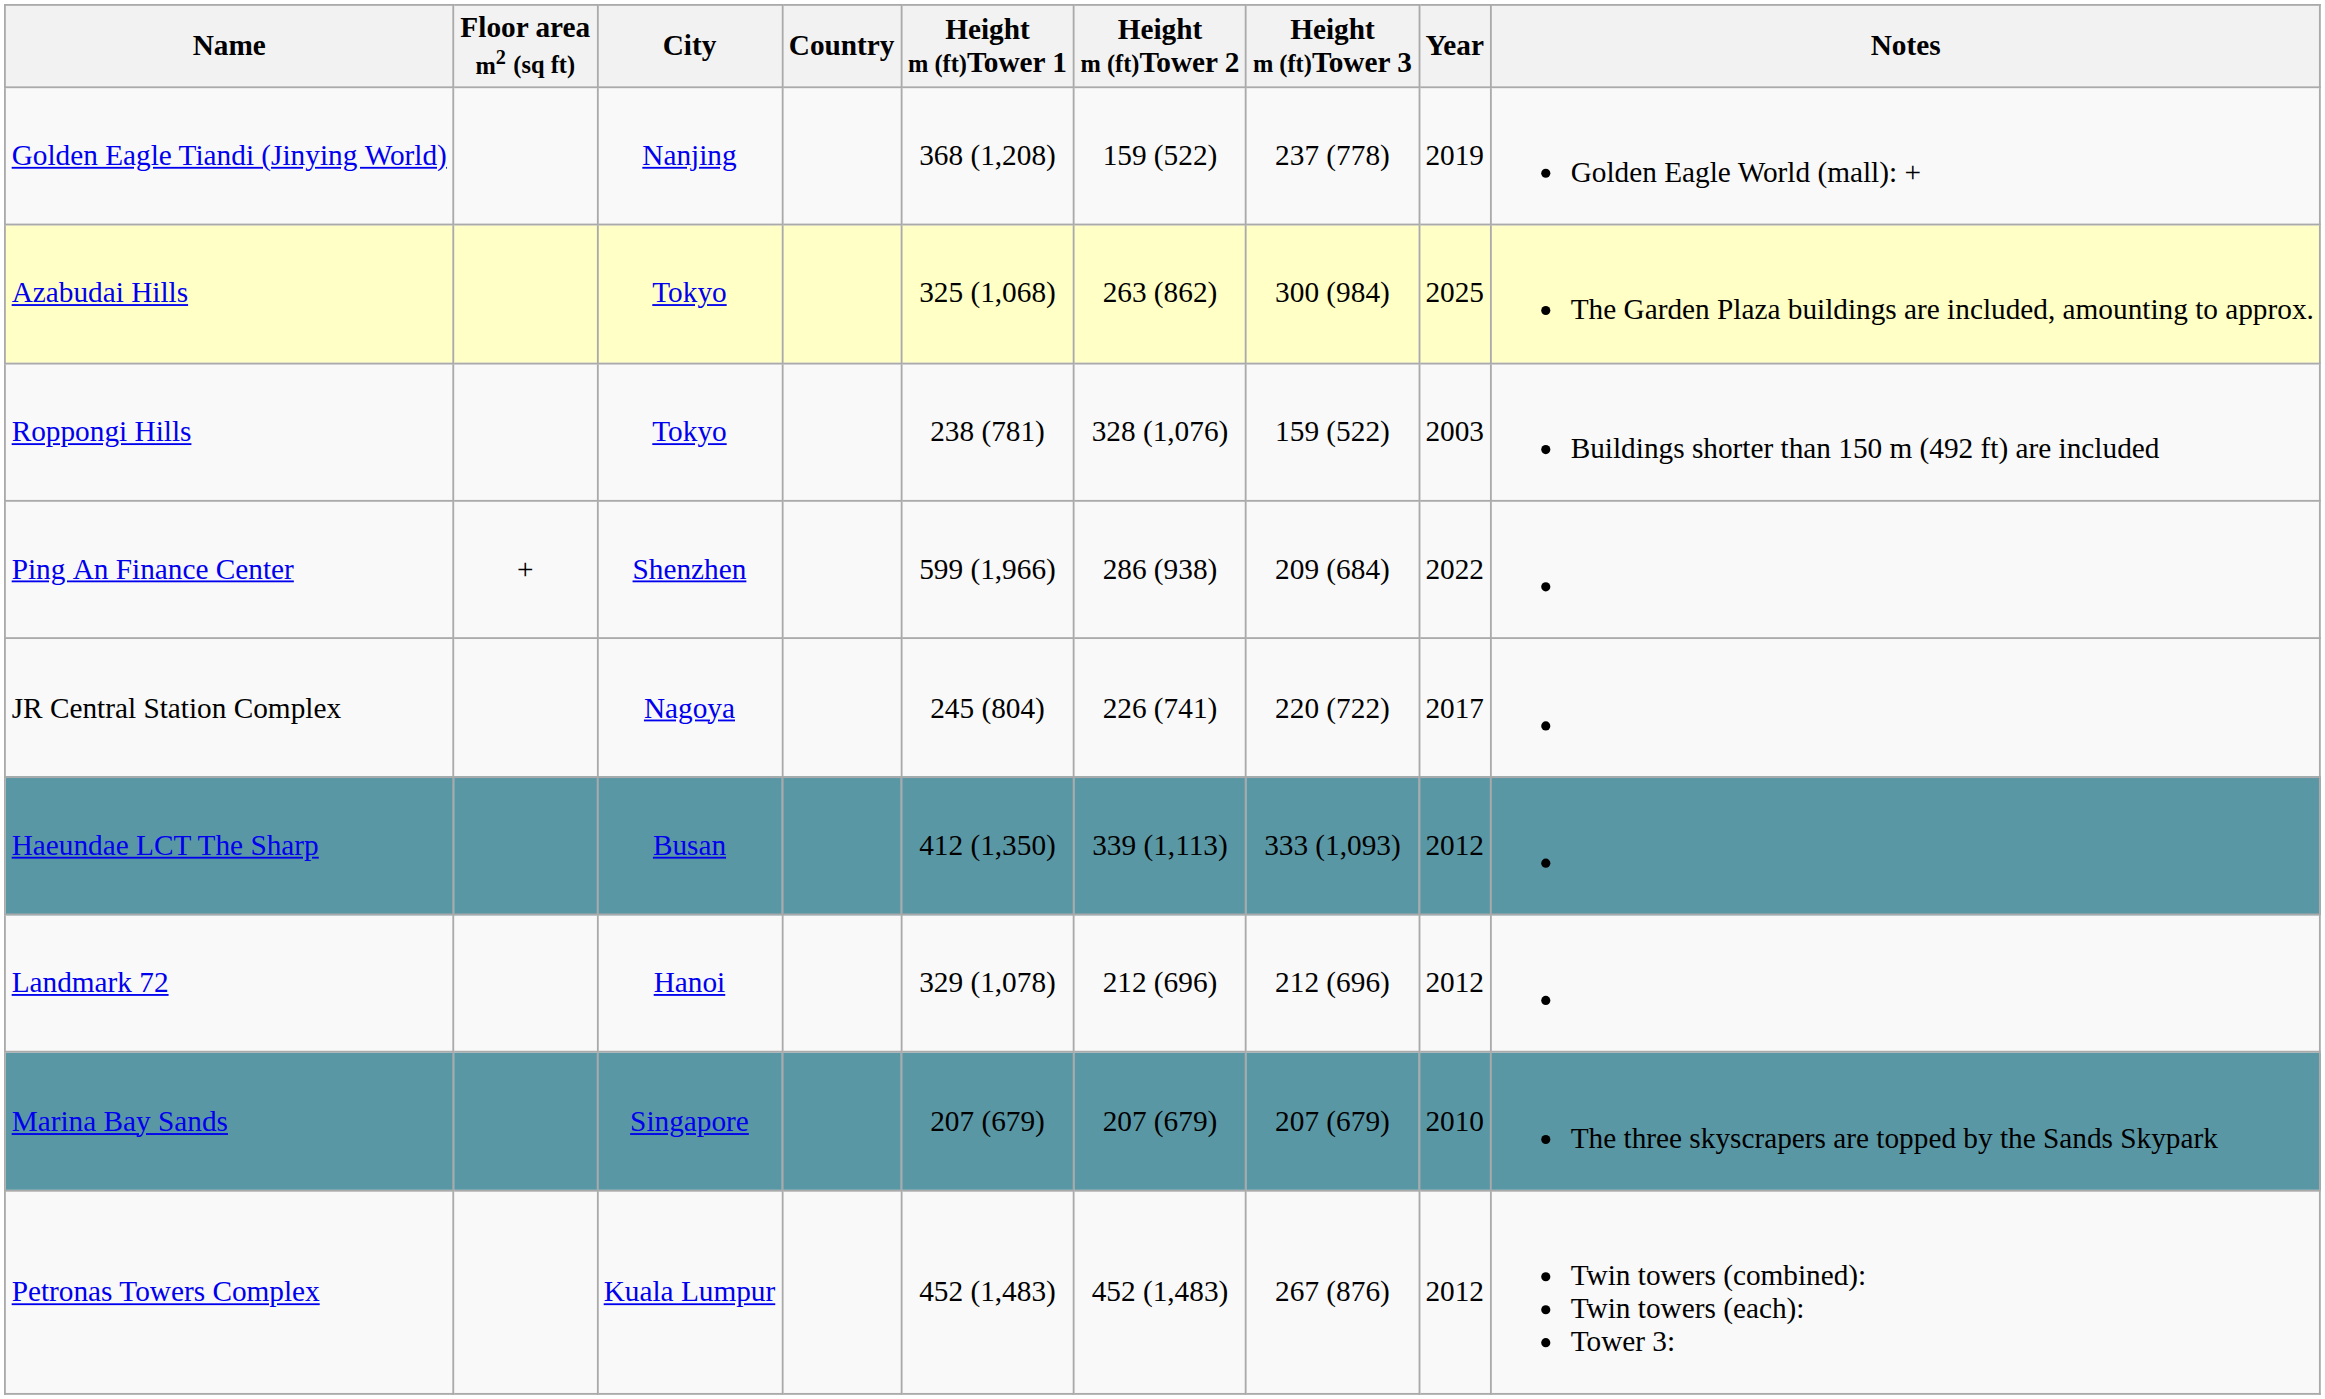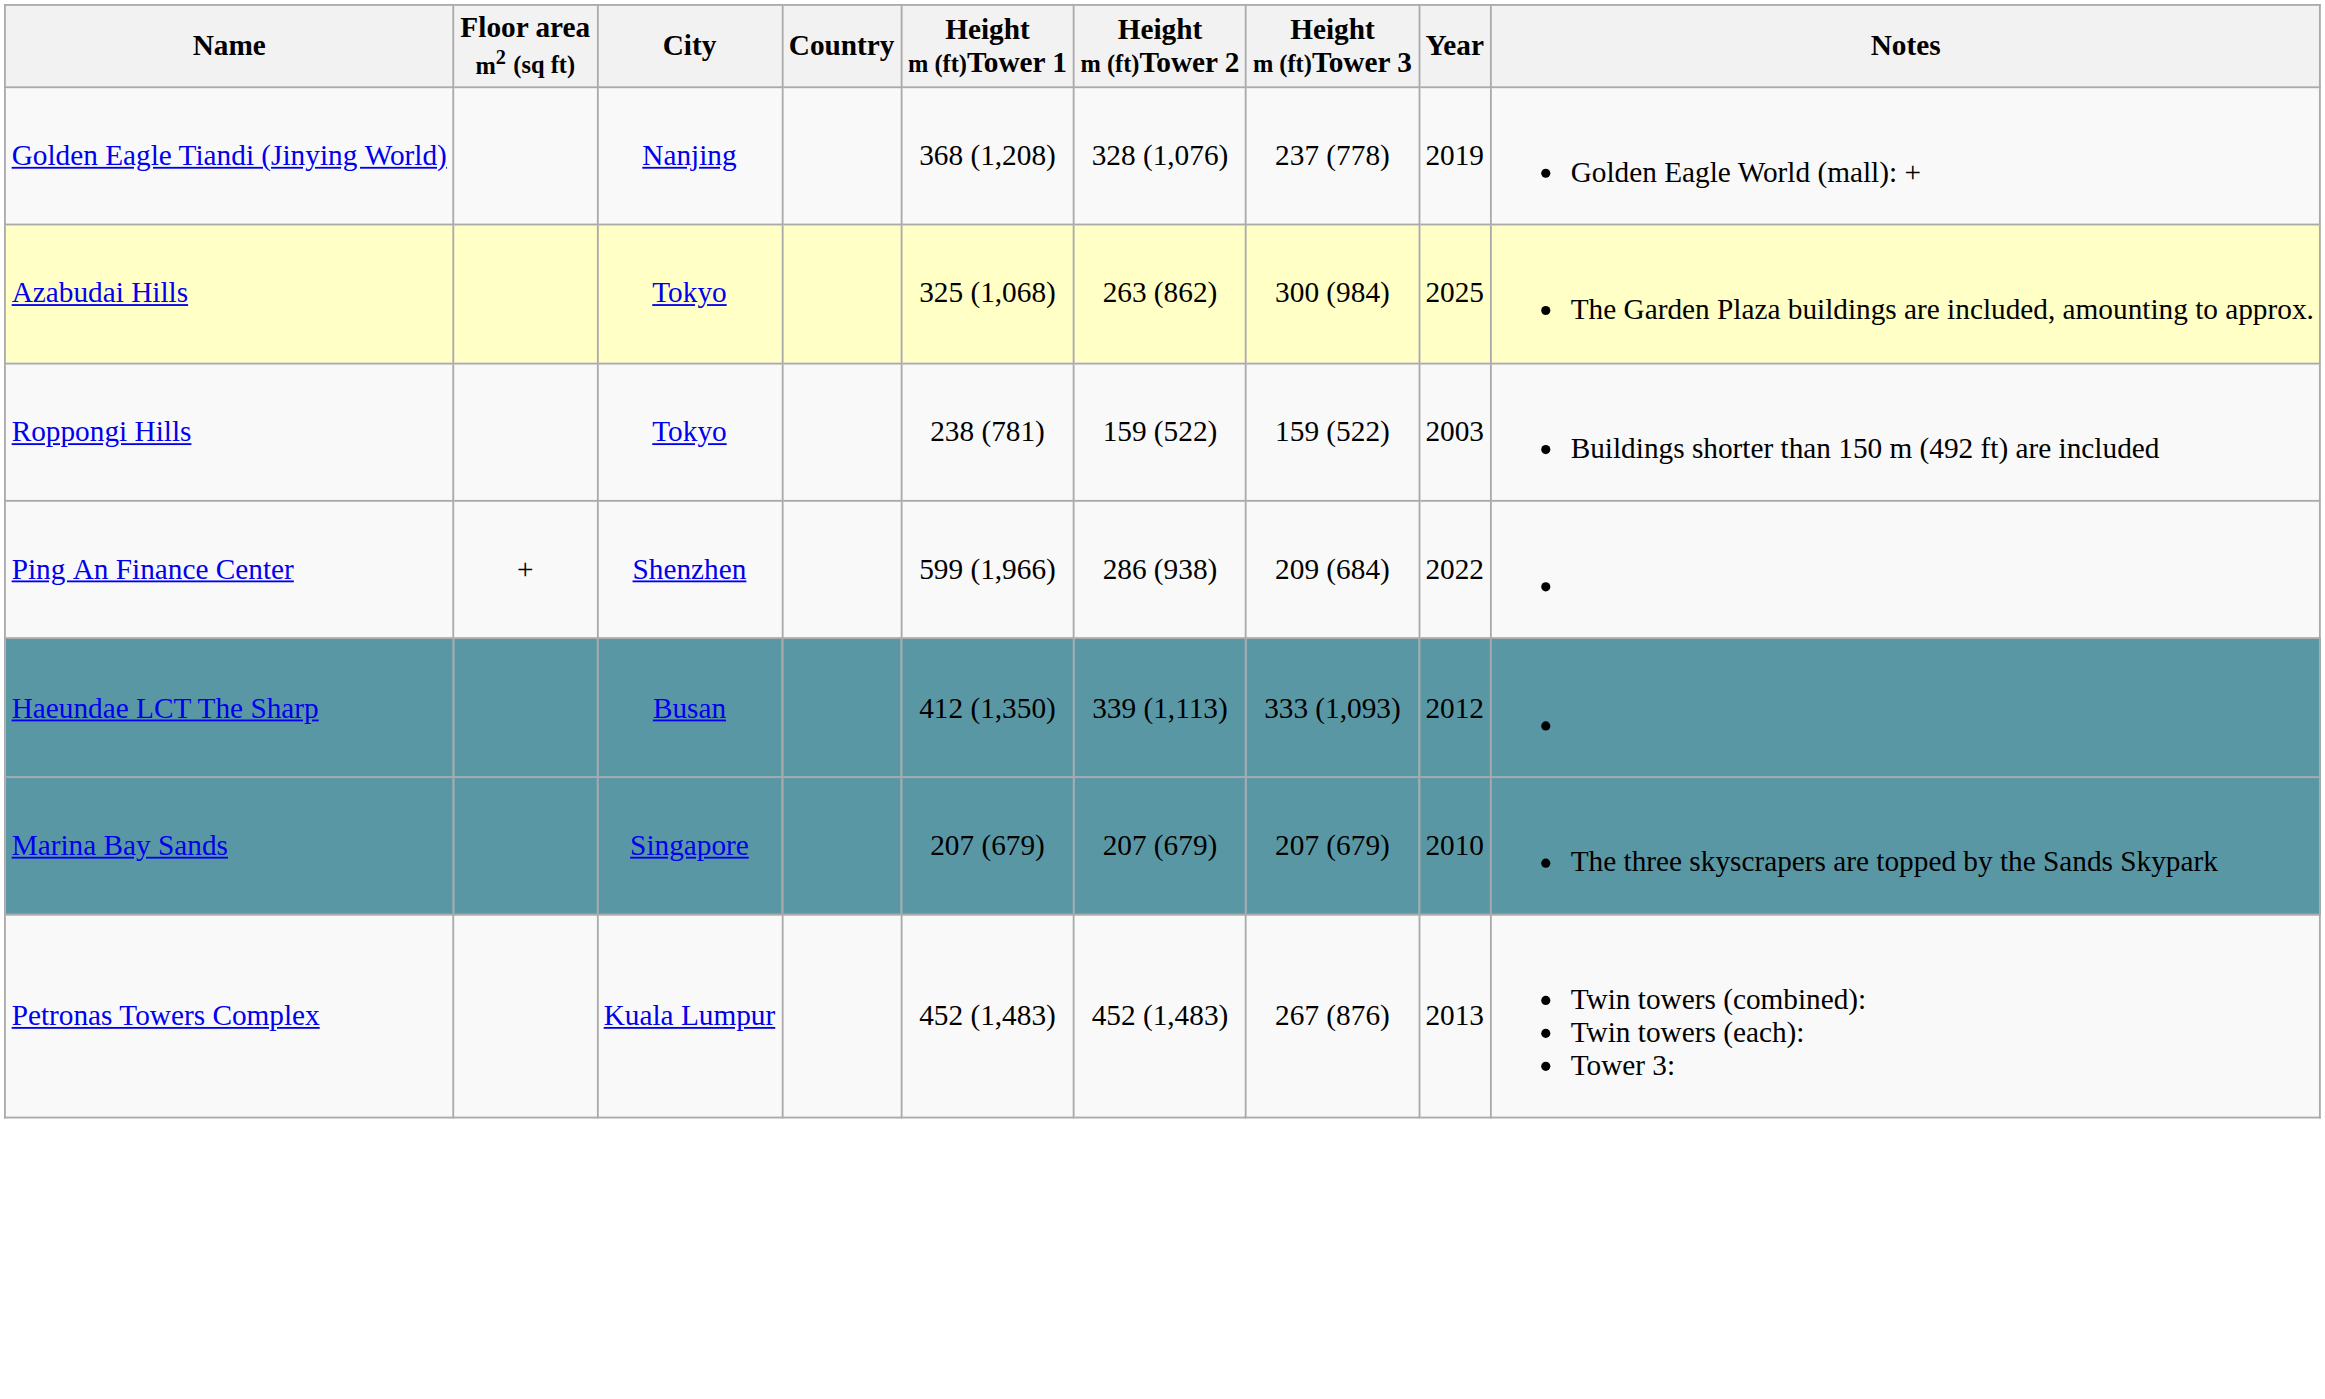 <table class="wikitable sortable" style="text-align:center">
 <tr>
 <th scope="col">Name</th>
 <th scope="col">Floor area<br><small>m<sup>2</sup></small> <small>(sq ft)</small></th>
 <th scope="col">City</th>
 <th scope="col">Country</th>
 <th scope="col">Height<br><small>m (ft)</small>Tower 1</th>
 <th>Height<br><small>m (ft)</small>Tower 2</th>
 <th>Height<br><small>m (ft)</small>Tower 3</th>
 <th scope="col">Year</th>
 <th scope="col" class="unsortable">Notes</th>
 </tr>
 <tr>
 <td align="left"><a href='#'>Golden Eagle Tiandi (Jinying World)</a></td>
 <td></td>
 <td><a href='#'>Nanjing</a></td>
 <td></td>
 <td>368 (1,208)</td>
-<td>159 (522)</td>
+<td>328 (1,076)</td>
 <td>237 (778)</td>
 <td>2019</td>
 <td align="left"><br><ul><li>Golden Eagle World (mall): +</li></ul></td>
 </tr>
 <tr style="background:#FFFFC6;">
 <td align="left"><a href='#'>Azabudai Hills</a></td>
 <td></td>
 <td><a href='#'>Tokyo</a></td>
 <td></td>
 <td>325 (1,068)</td>
 <td>263 (862)</td>
 <td>300 (984)</td>
 <td>2025</td>
 <td align="left"><br><ul><li>The Garden Plaza buildings are included, amounting to approx. </li></ul></td>
 </tr>
 <tr>
 <td align="left"><a href='#'>Roppongi Hills</a></td>
 <td></td>
 <td><a href='#'>Tokyo</a></td>
 <td></td>
 <td>238 (781)</td>
-<td>328 (1,076)</td>
+<td>159 (522)</td>
 <td>159 (522)</td>
 <td>2003</td>
 <td align="left"><br><ul><li>Buildings shorter than 150 m (492 ft) are included</li></ul></td>
 </tr>
 <tr>
 <td align="left"><a href='#'>Ping An Finance Center</a></td>
 <td>+</td>
 <td><a href='#'>Shenzhen</a></td>
 <td></td>
 <td>599 (1,966)</td>
 <td>286 (938)</td>
 <td>209 (684)</td>
 <td>2022</td>
 <td align="left"><br><ul><li></li></ul></td>
 </tr>
-<tr>
-<td align="left">JR Central Station Complex</td>
-<td></td>
-<td><a href='#'>Nagoya</a></td>
-<td></td>
-<td>245 (804)</td>
-<td>226 (741)</td>
-<td>220 (722)</td>
-<td>2017</td>
-<td align="left"><br><ul><li></li></ul></td>
-</tr>
 <tr style="background:#5A97A5;">
 <td align="left"><a href='#'>Haeundae LCT The Sharp</a></td>
 <td></td>
 <td><a href='#'>Busan</a></td>
 <td></td>
 <td>412 (1,350)</td>
 <td>339 (1,113)</td>
 <td>333 (1,093)</td>
-<td>2012</td>
-<td align="left"><br><ul><li></li></ul></td>
-</tr>
-<tr>
-<td align="left"><a href='#'>Landmark 72</a></td>
-<td></td>
-<td><a href='#'>Hanoi</a></td>
-<td></td>
-<td>329 (1,078)</td>
-<td>212 (696)</td>
-<td>212 (696)</td>
 <td>2012</td>
 <td align="left"><br><ul><li></li></ul></td>
 </tr>
 <tr style="background:#5A97A5;">
 <td align="left"><a href='#'>Marina Bay Sands</a></td>
 <td></td>
 <td><a href='#'>Singapore</a></td>
 <td></td>
 <td>207 (679)</td>
 <td>207 (679)</td>
 <td>207 (679)</td>
 <td>2010</td>
 <td align="left"><br><ul><li>The three skyscrapers are topped by the Sands Skypark</li></ul></td>
 </tr>
 <tr>
 <td align="left"><a href='#'>Petronas Towers Complex</a></td>
 <td></td>
 <td><a href='#'>Kuala Lumpur</a></td>
 <td></td>
 <td>452 (1,483)</td>
 <td>452 (1,483)</td>
 <td>267 (876)</td>
-<td>2012</td>
+<td>2013</td>
 <td align="left"><br><ul><li>Twin towers (combined): </li><li>Twin towers (each): </li><li>Tower 3: </li></ul></td>
 </tr>
 </table>
